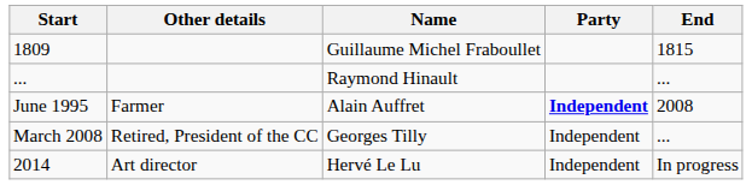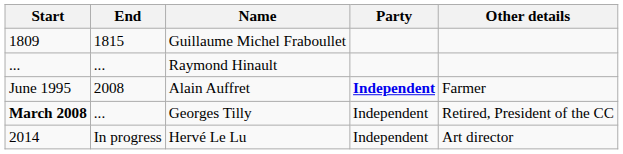 <table class="wikitable" style="margin:1em auto;">
 <tr>
 <th>Start</th>
-<th>Other details</th>
+<th>End</th>
 <th>Name</th>
 <th>Party</th>
-<th>End</th>
+<th>Other details</th>
 </tr>
 <tr>
 <td>1809</td>
-<td></td>
+<td>1815</td>
 <td>Guillaume Michel Fraboullet</td>
 <td></td>
-<td>1815</td>
+<td></td>
 </tr>
 <tr>
 <td>...</td>
-<td></td>
+<td>...</td>
 <td>Raymond Hinault</td>
 <td></td>
-<td>...</td>
+<td></td>
 </tr>
 <tr>
 <td>June 1995</td>
-<td>Farmer</td>
+<td>2008</td>
 <td>Alain Auffret</td>
 <td><strong><a href='#'>Independent</a></strong></td>
-<td>2008</td>
+<td>Farmer</td>
 </tr>
 <tr>
-<td>March 2008</td>
-<td>Retired, President of the CC</td>
+<td><strong>March 2008</strong></td>
+<td>...</td>
 <td>Georges Tilly</td>
 <td>Independent</td>
-<td>...</td>
+<td>Retired, President of the CC</td>
 </tr>
 <tr>
 <td>2014</td>
-<td>Art director</td>
+<td>In progress</td>
 <td>Hervé Le Lu</td>
 <td>Independent</td>
-<td>In progress</td>
+<td>Art director</td>
 </tr>
 </table>
